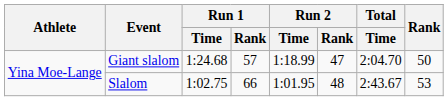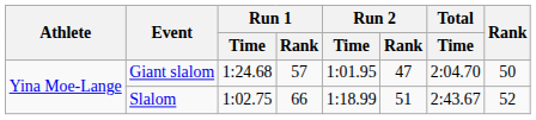 <table class="wikitable" style="font-size:90%;text-align:center;">
 <tr>
 <th rowspan="2">Athlete</th>
 <th rowspan="2">Event</th>
 <th colspan="2">Run 1</th>
 <th colspan="2">Run 2</th>
 <th>Total</th>
 <th rowspan="2">Rank</th>
 </tr>
 <tr>
 <th>Time</th>
 <th>Rank</th>
 <th>Time</th>
 <th>Rank</th>
 <th>Time</th>
 </tr>
 <tr>
 <td rowspan="2" style="text-align:left;"><a href='#'>Yina Moe-Lange</a></td>
 <td><a href='#'>Giant slalom</a></td>
 <td>1:24.68</td>
 <td>57</td>
-<td>1:18.99</td>
+<td>1:01.95</td>
 <td>47</td>
 <td>2:04.70</td>
 <td>50</td>
 </tr>
 <tr>
 <td style="text-align:left;"><a href='#'>Slalom</a></td>
 <td>1:02.75</td>
 <td>66</td>
-<td>1:01.95</td>
-<td>48</td>
+<td>1:18.99</td>
+<td>51</td>
 <td>2:43.67</td>
-<td>53</td>
+<td>52</td>
 </tr>
 </table>
